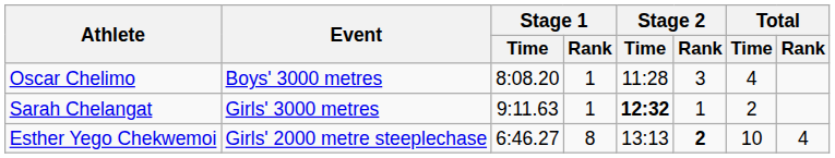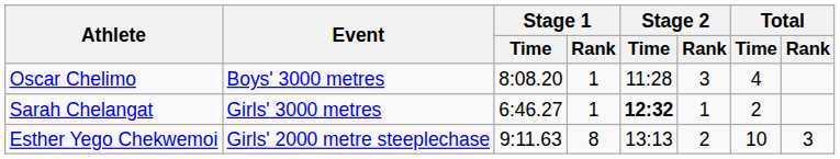 <table class=wikitable style="font-size:90%">
 <tr>
 <th rowspan="2">Athlete</th>
 <th rowspan="2">Event</th>
 <th colspan="2">Stage 1</th>
 <th colspan="2">Stage 2</th>
 <th colspan="2">Total</th>
 </tr>
 <tr style="font-size:95%">
 <th>Time</th>
 <th>Rank</th>
 <th>Time</th>
 <th>Rank</th>
 <th>Time</th>
 <th>Rank</th>
 </tr>
 <tr align=center>
 <td align=left><a href='#'>Oscar Chelimo</a></td>
 <td align=left><a href='#'>Boys' 3000 metres</a></td>
 <td>8:08.20</td>
 <td>1</td>
 <td>11:28</td>
 <td>3</td>
 <td>4</td>
 <td></td>
 </tr>
 <tr align=center>
 <td align=left><a href='#'>Sarah Chelangat</a></td>
 <td align=left><a href='#'>Girls' 3000 metres</a></td>
-<td>9:11.63</td>
+<td>6:46.27</td>
 <td>1</td>
 <td><strong>12:32</strong></td>
 <td>1</td>
 <td>2</td>
 <td></td>
 </tr>
 <tr align=center>
 <td align=left><a href='#'>Esther Yego Chekwemoi</a></td>
 <td align=left><a href='#'>Girls' 2000 metre steeplechase</a></td>
-<td>6:46.27</td>
+<td>9:11.63</td>
 <td>8</td>
 <td>13:13</td>
-<td><strong>2</strong></td>
+<td>2</td>
 <td>10</td>
-<td>4</td>
+<td>3</td>
 </tr>
 </table>
